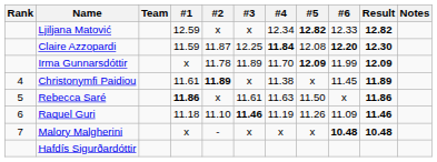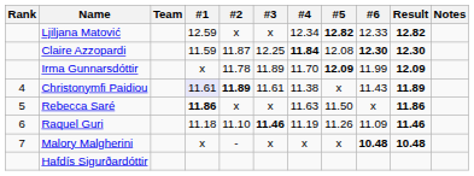 <table class="wikitable sortable" style="text-align:center">
 <tr>
 <th>Rank</th>
 <th>Name</th>
 <th>Team</th>
 <th>#1</th>
 <th>#2</th>
 <th>#3</th>
 <th>#4</th>
 <th>#5</th>
 <th>#6</th>
 <th>Result</th>
 <th>Notes</th>
 </tr>
 <tr>
 <td></td>
 <td align="left"><a href='#'>Ljiljana Matović</a></td>
 <td align=left></td>
 <td>12.59</td>
 <td>x</td>
 <td>x</td>
 <td>12.34</td>
 <td><strong>12.82</strong></td>
 <td>12.33</td>
 <td><strong>12.82</strong></td>
 <td></td>
 </tr>
 <tr>
 <td></td>
 <td align="left"><a href='#'>Claire Azzopardi</a></td>
 <td align=left></td>
 <td>11.59</td>
 <td>11.87</td>
 <td>12.25</td>
 <td><strong>11.84</strong></td>
 <td>12.08</td>
-<td><strong>12.20</strong></td>
+<td><strong>12.30</strong></td>
 <td><strong>12.30</strong></td>
 <td></td>
 </tr>
 <tr>
 <td></td>
 <td align="left"><a href='#'>Irma Gunnarsdóttir</a></td>
 <td align=left></td>
 <td>x</td>
 <td>11.78</td>
 <td>11.89</td>
 <td>11.70</td>
 <td><strong>12.09</strong></td>
 <td>11.99</td>
 <td><strong>12.09</strong></td>
 <td></td>
 </tr>
 <tr>
 <td>4</td>
 <td align="left"><a href='#'>Christonymfi Paidiou</a></td>
 <td align=left></td>
+<td style="background: lavender;">11.61</td>
+<td><strong>11.89</strong></td>
 <td>11.61</td>
-<td><strong>11.89</strong></td>
-<td>x</td>
 <td>11.38</td>
 <td>x</td>
-<td>11.45</td>
+<td>11.43</td>
 <td><strong>11.89</strong></td>
 <td></td>
 </tr>
 <tr>
 <td>5</td>
 <td align="left"><a href='#'>Rebecca Saré</a></td>
 <td align=left></td>
 <td><strong>11.86</strong></td>
 <td>x</td>
-<td>11.61</td>
+<td>x</td>
 <td>11.63</td>
 <td>11.50</td>
 <td>x</td>
 <td><strong>11.86</strong></td>
 <td></td>
 </tr>
 <tr>
 <td>6</td>
 <td align="left"><a href='#'>Raquel Guri</a></td>
 <td align=left></td>
 <td>11.18</td>
 <td>11.10</td>
 <td><strong>11.46</strong></td>
 <td>11.19</td>
 <td>11.26</td>
 <td>11.09</td>
 <td><strong>11.46</strong></td>
 <td></td>
 </tr>
 <tr>
 <td>7</td>
 <td align="left"><a href='#'>Malory Malgherini</a></td>
 <td align=left></td>
 <td>x</td>
 <td>-</td>
 <td>x</td>
 <td>x</td>
 <td>x</td>
 <td><strong>10.48</strong></td>
 <td><strong>10.48</strong></td>
 <td></td>
 </tr>
 <tr>
 <td></td>
 <td align="left"><a href='#'>Hafdís Sigurðardóttir</a></td>
 <td align=left></td>
 <td></td>
 <td></td>
 <td></td>
 <td></td>
 <td></td>
 <td></td>
 <td><strong></strong></td>
 <td></td>
 </tr>
 </table>
